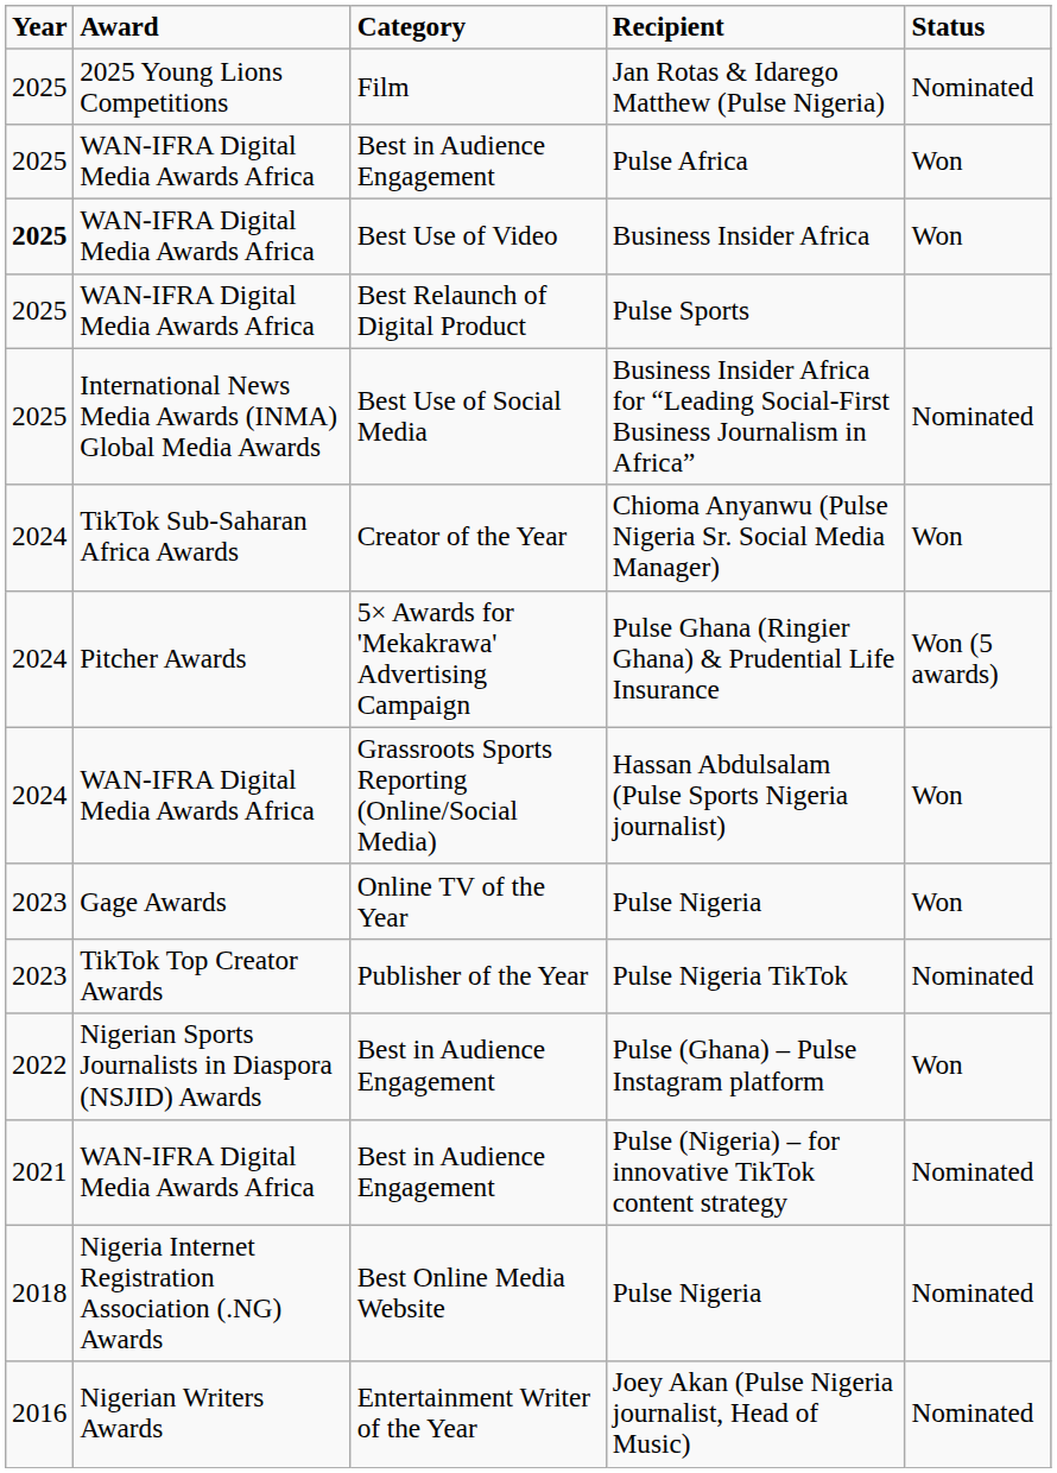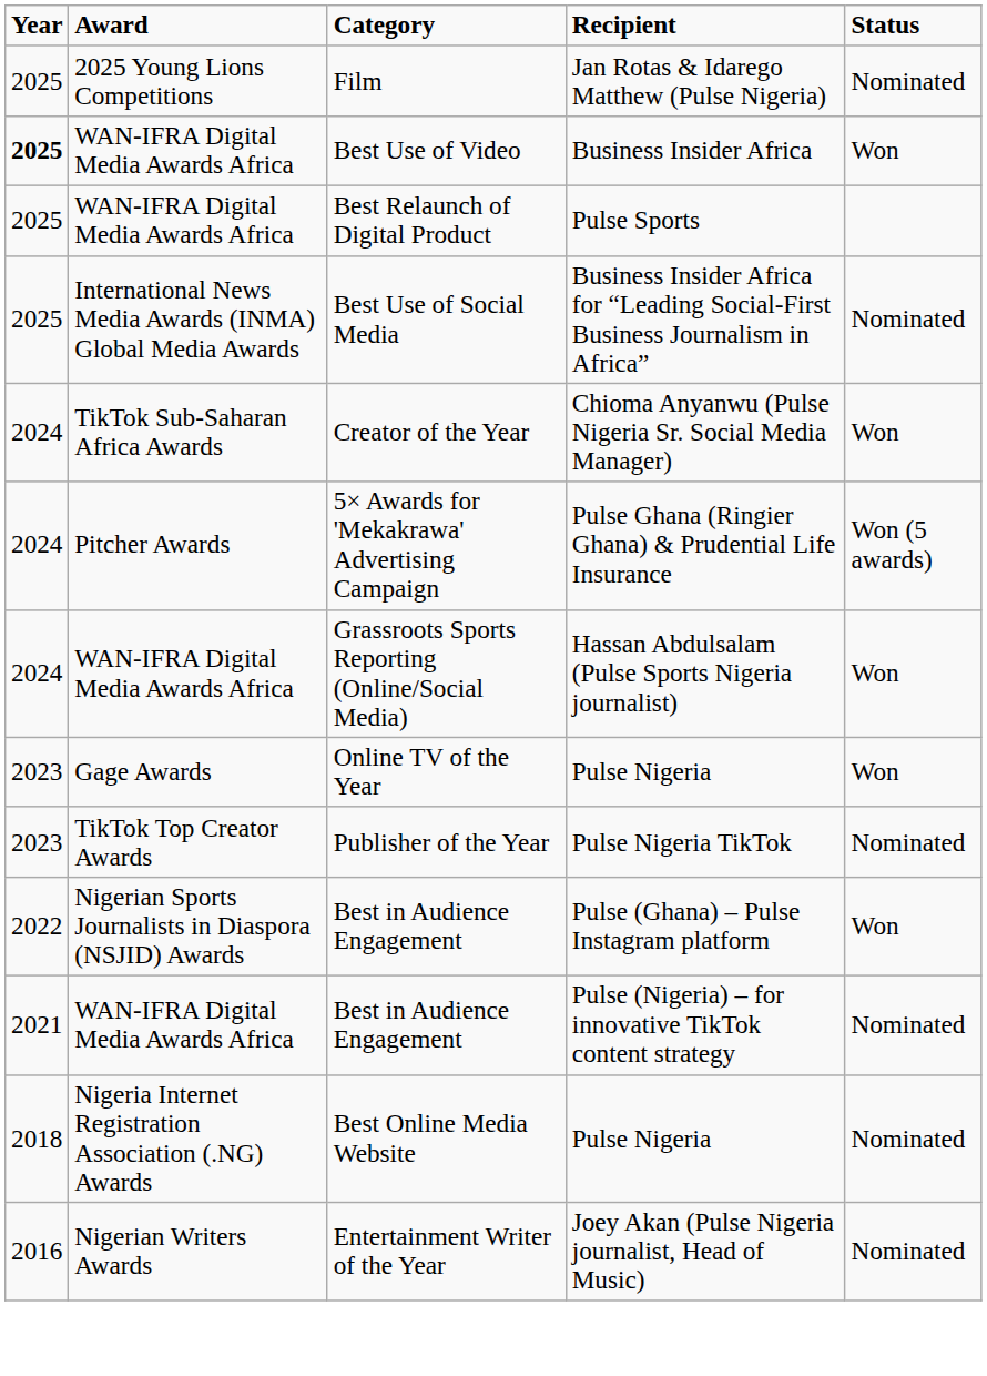 <table class="wikitable">
 <tr>
 <td><strong>Year</strong></td>
 <td><strong>Award</strong></td>
 <td><strong>Category</strong></td>
 <td><strong>Recipient</strong></td>
 <td><strong>Status</strong></td>
 </tr>
 <tr>
 <td>2025</td>
 <td>2025 Young Lions Competitions</td>
 <td>Film</td>
 <td>Jan Rotas & Idarego Matthew (Pulse Nigeria)</td>
 <td>Nominated</td>
-</tr>
-<tr>
-<td>2025</td>
-<td>WAN-IFRA Digital Media Awards Africa</td>
-<td>Best in Audience Engagement</td>
-<td>Pulse Africa</td>
-<td>Won</td>
 </tr>
 <tr>
 <td><strong>2025</strong></td>
 <td>WAN-IFRA Digital Media Awards Africa</td>
 <td>Best Use of Video</td>
 <td>Business Insider Africa</td>
 <td>Won</td>
 </tr>
 <tr>
 <td>2025</td>
 <td>WAN-IFRA Digital Media Awards Africa</td>
 <td>Best Relaunch of Digital Product</td>
 <td>Pulse Sports</td>
 <td></td>
 </tr>
 <tr>
 <td>2025</td>
 <td>International News Media Awards (INMA) Global Media Awards</td>
 <td>Best Use of Social Media</td>
 <td>Business Insider Africa for “Leading Social-First Business Journalism in Africa”</td>
 <td>Nominated</td>
 </tr>
 <tr>
 <td>2024</td>
 <td>TikTok Sub-Saharan Africa Awards</td>
 <td>Creator of the Year</td>
 <td>Chioma Anyanwu (Pulse Nigeria Sr. Social Media Manager)</td>
 <td>Won</td>
 </tr>
 <tr>
 <td>2024</td>
 <td>Pitcher Awards</td>
 <td>5× Awards for 'Mekakrawa' Advertising Campaign</td>
 <td>Pulse Ghana (Ringier Ghana) & Prudential Life Insurance</td>
 <td>Won (5 awards)</td>
 </tr>
 <tr>
 <td>2024</td>
 <td>WAN-IFRA Digital Media Awards Africa</td>
 <td>Grassroots Sports Reporting (Online/Social Media)</td>
 <td>Hassan Abdulsalam (Pulse Sports Nigeria journalist)</td>
 <td>Won</td>
 </tr>
 <tr>
 <td>2023</td>
 <td>Gage Awards</td>
 <td>Online TV of the Year</td>
 <td>Pulse Nigeria</td>
 <td>Won</td>
 </tr>
 <tr>
 <td>2023</td>
 <td>TikTok Top Creator Awards</td>
 <td>Publisher of the Year</td>
 <td>Pulse Nigeria TikTok</td>
 <td>Nominated</td>
 </tr>
 <tr>
 <td>2022</td>
 <td>Nigerian Sports Journalists in Diaspora (NSJID) Awards</td>
 <td>Best in Audience Engagement</td>
 <td>Pulse (Ghana) – Pulse Instagram platform</td>
 <td>Won</td>
 </tr>
 <tr>
 <td>2021</td>
 <td>WAN-IFRA Digital Media Awards Africa</td>
 <td>Best in Audience Engagement</td>
 <td>Pulse (Nigeria) – for innovative TikTok content strategy</td>
 <td>Nominated</td>
 </tr>
 <tr>
 <td>2018</td>
 <td>Nigeria Internet Registration Association (.NG) Awards</td>
 <td>Best Online Media Website</td>
 <td>Pulse Nigeria</td>
 <td>Nominated</td>
 </tr>
 <tr>
 <td>2016</td>
 <td>Nigerian Writers Awards</td>
 <td>Entertainment Writer of the Year</td>
 <td>Joey Akan (Pulse Nigeria journalist, Head of Music)</td>
 <td>Nominated</td>
 </tr>
 </table>
